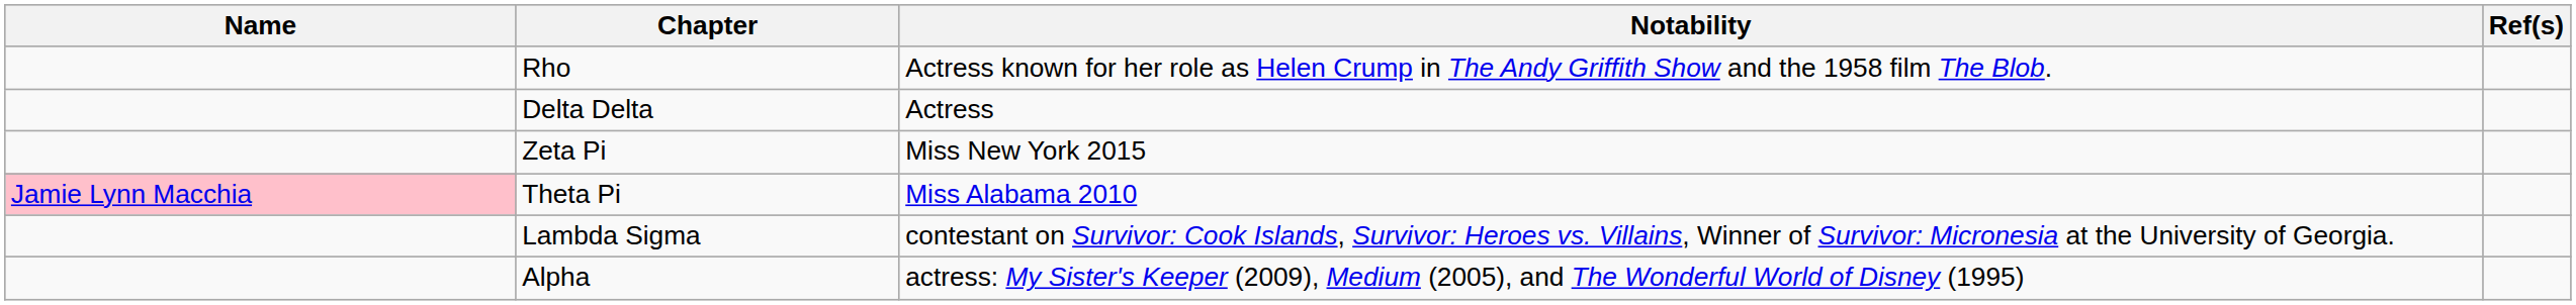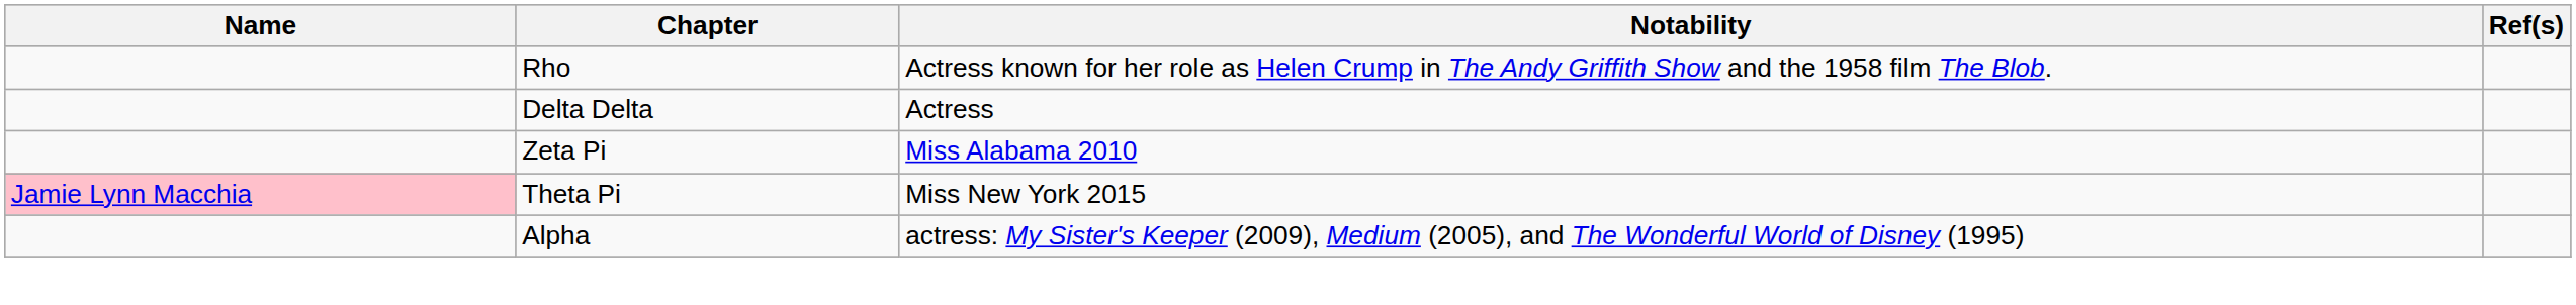 <table class="wikitable sortable" width="78%">
 <tr valign="top">
 <th width="20%">Name</th>
 <th width="15%">Chapter</th>
 <th width="62%" class="unsortable">Notability</th>
 <th width="3%" class="unsortable">Ref(s)</th>
 </tr>
 <tr>
 <td></td>
 <td>Rho</td>
 <td>Actress known for her role as <a href='#'>Helen Crump</a> in <em><a href='#'>The Andy Griffith Show</a></em> and the 1958 film <em><a href='#'>The Blob</a></em>.</td>
 <td></td>
 </tr>
 <tr>
 <td></td>
 <td>Delta Delta</td>
 <td>Actress</td>
 <td></td>
 </tr>
 <tr>
 <td></td>
 <td>Zeta Pi</td>
-<td>Miss New York 2015</td>
+<td><a href='#'>Miss Alabama 2010</a></td>
 <td></td>
 </tr>
 <tr>
 <td style="background: pink;"><a href='#'>Jamie Lynn Macchia</a></td>
 <td>Theta Pi</td>
-<td><a href='#'>Miss Alabama 2010</a></td>
-<td></td>
-</tr>
-<tr>
-<td></td>
-<td>Lambda Sigma</td>
-<td>contestant on <em><a href='#'>Survivor: Cook Islands</a></em>, <em><a href='#'>Survivor: Heroes vs. Villains</a></em>, Winner of <em><a href='#'>Survivor: Micronesia</a></em> at the University of Georgia.</td>
+<td>Miss New York 2015</td>
 <td></td>
 </tr>
 <tr>
 <td></td>
 <td>Alpha</td>
 <td>actress: <em><a href='#'>My Sister's Keeper</a></em> (2009), <em><a href='#'>Medium</a></em> (2005), and <em><a href='#'>The Wonderful World of Disney</a></em> (1995)</td>
 <td></td>
 </tr>
 </table>
